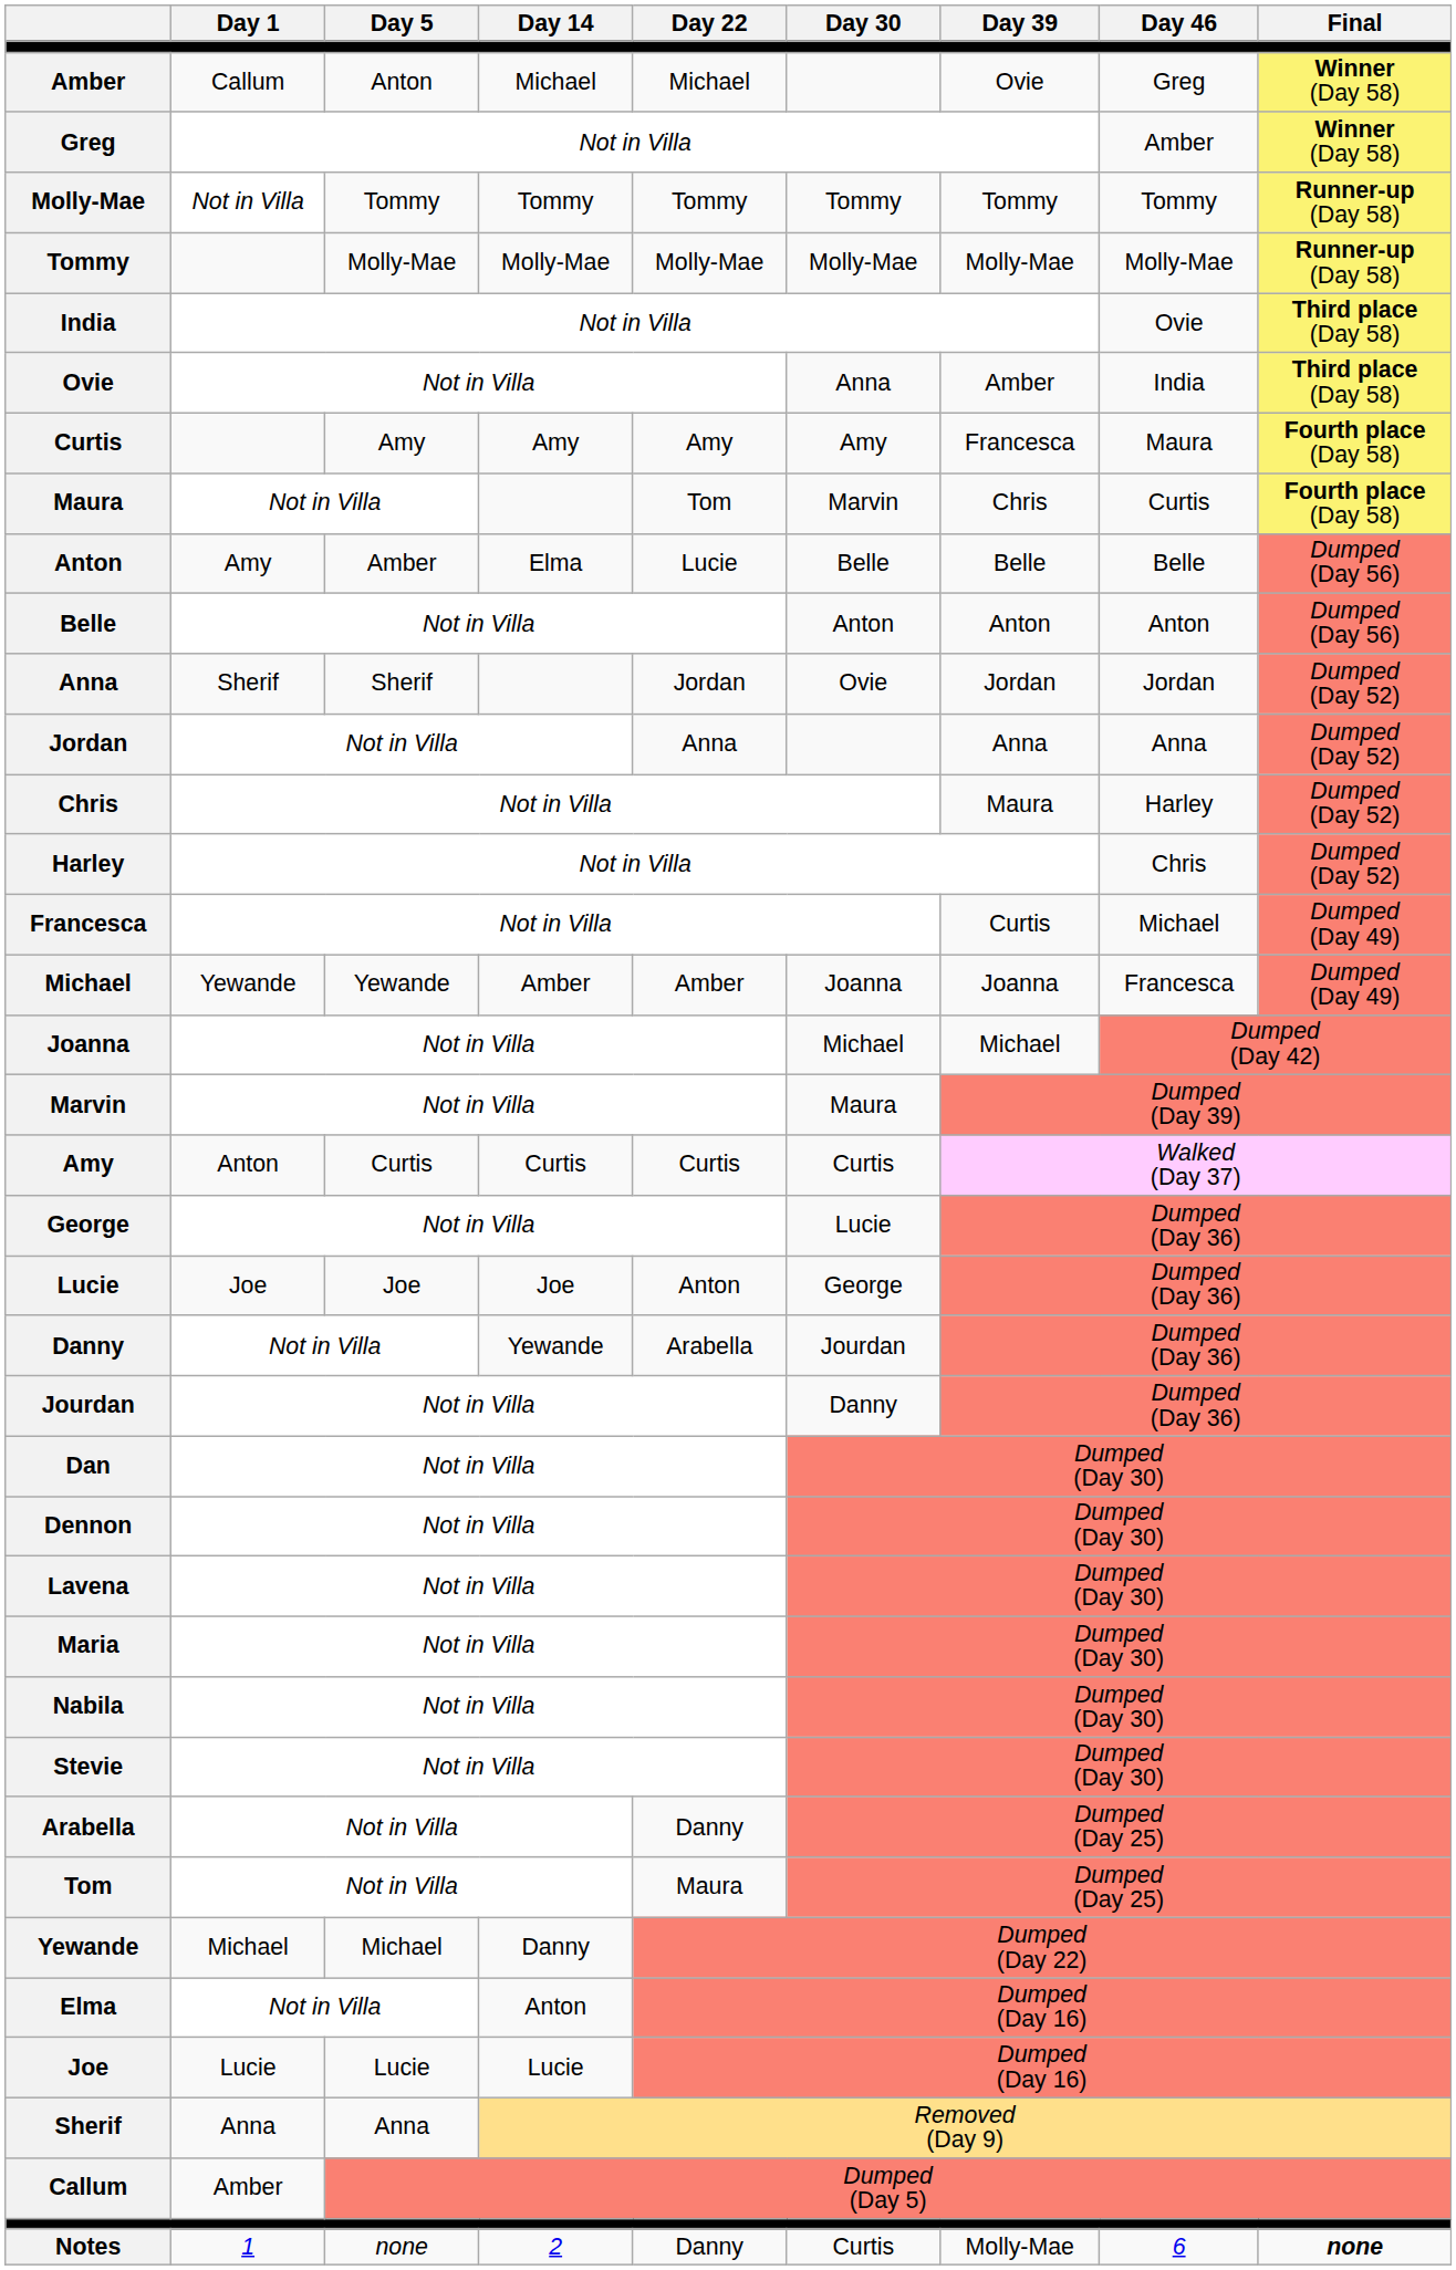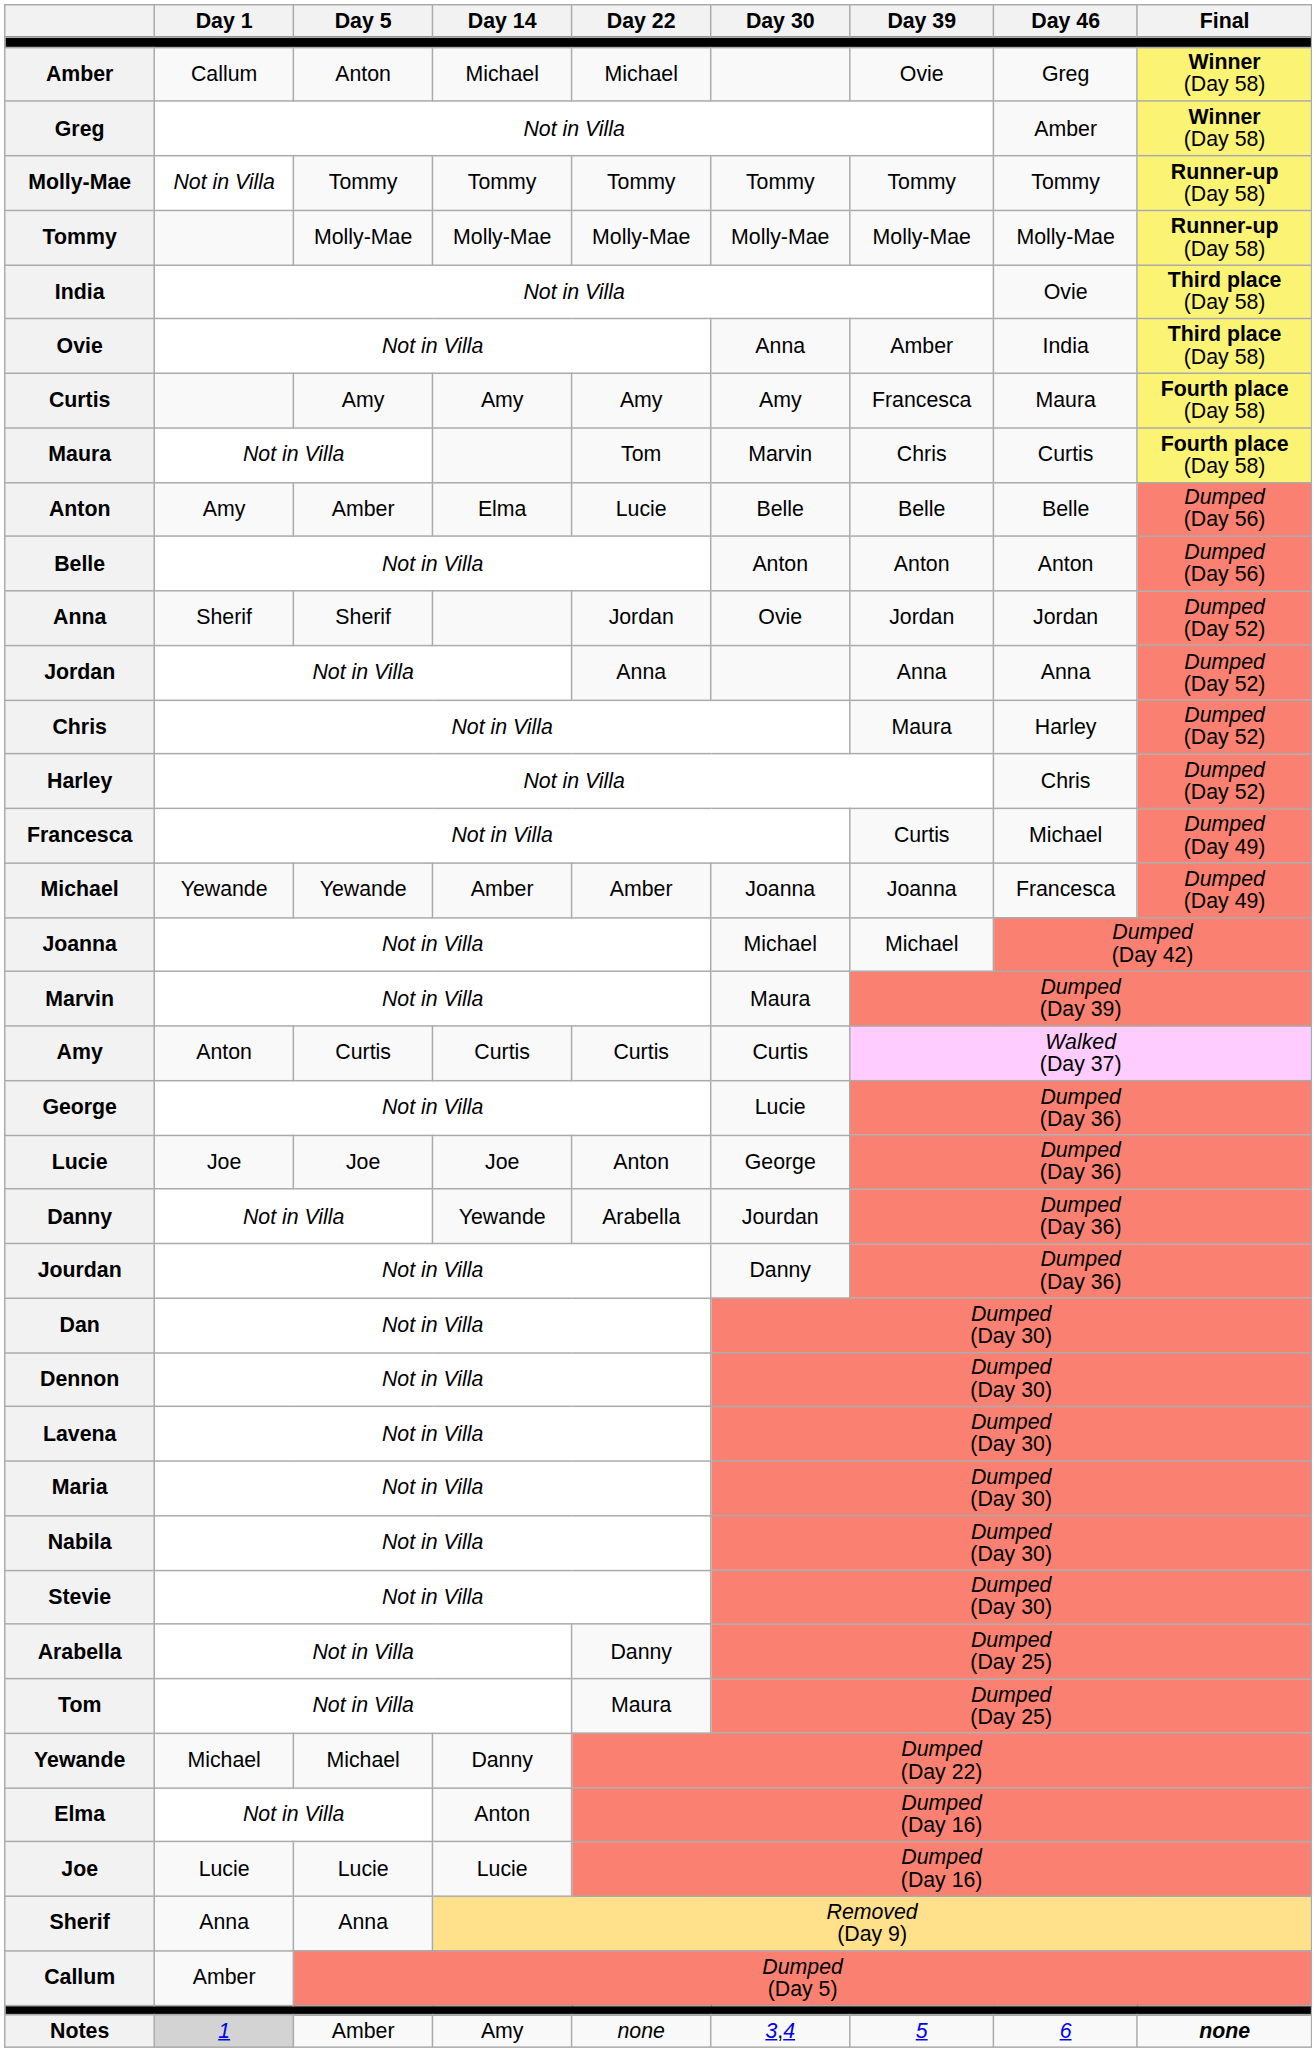 <table class="wikitable nowrap" style="text-align:center; font-size:90%; line-height:15px; width:100%">
 <tr>
 <th style="width:8%"></th>
 <th style="width:8%">Day 1</th>
 <th style="width:8%">Day 5</th>
 <th style="width:8%">Day 14</th>
 <th style="width:8%">Day 22</th>
 <th style="width:8%">Day 30</th>
 <th style="width:8%">Day 39</th>
 <th style="width:8%">Day 46</th>
 <th style="width:10%">Final</th>
 </tr>
 <tr>
 <th colspan="9" style="background:#000"></th>
 </tr>
 <tr>
 <th>Amber</th>
 <td>Callum</td>
 <td>Anton</td>
 <td>Michael</td>
 <td>Michael</td>
 <td></td>
 <td>Ovie</td>
 <td>Greg</td>
 <td style="background:#FBF373"><strong>Winner</strong><br> (Day 58)</td>
 </tr>
 <tr>
 <th>Greg</th>
 <td colspan="6" style="background:#fff;"><em>Not in Villa</em></td>
 <td>Amber</td>
 <td style="background:#FBF373"><strong>Winner</strong><br> (Day 58)</td>
 </tr>
 <tr>
 <th>Molly-Mae</th>
 <td style="background:#fff;"><em>Not in Villa</em></td>
 <td>Tommy</td>
 <td>Tommy</td>
 <td>Tommy</td>
 <td>Tommy</td>
 <td>Tommy</td>
 <td>Tommy</td>
 <td style="background:#FBF373"><strong>Runner-up</strong><br> (Day 58)</td>
 </tr>
 <tr>
 <th>Tommy</th>
 <td></td>
 <td>Molly-Mae</td>
 <td>Molly-Mae</td>
 <td>Molly-Mae</td>
 <td>Molly-Mae</td>
 <td>Molly-Mae</td>
 <td>Molly-Mae</td>
 <td style="background:#FBF373"><strong>Runner-up</strong><br> (Day 58)</td>
 </tr>
 <tr>
 <th>India</th>
 <td colspan="6" style="background:#fff;"><em>Not in Villa</em></td>
 <td>Ovie</td>
 <td style="background:#FBF373"><strong>Third place</strong><br> (Day 58)</td>
 </tr>
 <tr>
 <th>Ovie</th>
 <td colspan="4" style="background:#fff;"><em>Not in Villa</em></td>
 <td>Anna</td>
 <td>Amber</td>
 <td>India</td>
 <td style="background:#FBF373"><strong>Third place</strong><br> (Day 58)</td>
 </tr>
 <tr>
 <th>Curtis</th>
 <td></td>
 <td>Amy</td>
 <td>Amy</td>
 <td>Amy</td>
 <td>Amy</td>
 <td>Francesca</td>
 <td>Maura</td>
 <td style="background:#FBF373"><strong>Fourth place</strong><br> (Day 58)</td>
 </tr>
 <tr>
 <th>Maura</th>
 <td colspan="2" style="background:#fff;"><em>Not in Villa</em></td>
 <td></td>
 <td>Tom</td>
 <td>Marvin</td>
 <td>Chris</td>
 <td>Curtis</td>
 <td style="background:#FBF373"><strong>Fourth place</strong><br> (Day 58)</td>
 </tr>
 <tr>
 <th>Anton</th>
 <td>Amy</td>
 <td>Amber</td>
 <td>Elma</td>
 <td>Lucie</td>
 <td>Belle</td>
 <td>Belle</td>
 <td>Belle</td>
 <td style="background:salmon;"><em>Dumped</em><br> (Day 56)</td>
 </tr>
 <tr>
 <th>Belle</th>
 <td colspan="4" style="background:#fff;"><em>Not in Villa</em></td>
 <td>Anton</td>
 <td>Anton</td>
 <td>Anton</td>
 <td style="background:salmon;"><em>Dumped</em><br> (Day 56)</td>
 </tr>
 <tr>
 <th>Anna</th>
 <td>Sherif</td>
 <td>Sherif</td>
 <td></td>
 <td>Jordan</td>
 <td>Ovie</td>
 <td>Jordan</td>
 <td>Jordan</td>
 <td style="background:salmon;"><em>Dumped</em><br> (Day 52)</td>
 </tr>
 <tr>
 <th>Jordan</th>
 <td colspan="3" style="background:#fff;"><em>Not in Villa</em></td>
 <td>Anna</td>
 <td></td>
 <td>Anna</td>
 <td>Anna</td>
 <td style="background:salmon;"><em>Dumped</em><br> (Day 52)</td>
 </tr>
 <tr>
 <th>Chris</th>
 <td colspan="5" style="background:#fff;"><em>Not in Villa</em></td>
 <td>Maura</td>
 <td>Harley</td>
 <td style="background:salmon;"><em>Dumped</em><br> (Day 52)</td>
 </tr>
 <tr>
 <th>Harley</th>
 <td colspan="6" style="background:#fff;"><em>Not in Villa</em></td>
 <td>Chris</td>
 <td style="background:salmon;"><em>Dumped</em><br> (Day 52)</td>
 </tr>
 <tr>
 <th>Francesca</th>
 <td colspan="5" style="background:#fff;"><em>Not in Villa</em></td>
 <td>Curtis</td>
 <td>Michael</td>
 <td style="background:salmon;"><em>Dumped</em><br> (Day 49)</td>
 </tr>
 <tr>
 <th>Michael</th>
 <td>Yewande</td>
 <td>Yewande</td>
 <td>Amber</td>
 <td>Amber</td>
 <td>Joanna</td>
 <td>Joanna</td>
 <td>Francesca</td>
 <td style="background:salmon;"><em>Dumped</em><br> (Day 49)</td>
 </tr>
 <tr>
 <th>Joanna</th>
 <td colspan="4" style="background:#fff;"><em>Not in Villa</em></td>
 <td>Michael</td>
 <td>Michael</td>
 <td colspan="2" style="background:salmon;"><em>Dumped</em><br> (Day 42)</td>
 </tr>
 <tr>
 <th>Marvin</th>
 <td colspan="4" style="background:#fff;"><em>Not in Villa</em></td>
 <td>Maura</td>
 <td colspan="3" style="background:salmon;"><em>Dumped</em><br> (Day 39)</td>
 </tr>
 <tr>
 <th>Amy</th>
 <td>Anton</td>
 <td>Curtis</td>
 <td>Curtis</td>
 <td>Curtis</td>
 <td>Curtis</td>
 <td colspan="3" style="background:#FCF"><em>Walked</em><br> (Day 37)</td>
 </tr>
 <tr>
 <th>George</th>
 <td colspan="4" style="background:#fff;"><em>Not in Villa</em></td>
 <td>Lucie</td>
 <td colspan="3" style="background:salmon;"><em>Dumped</em><br> (Day 36)</td>
 </tr>
 <tr>
 <th>Lucie</th>
 <td>Joe</td>
 <td>Joe</td>
 <td>Joe</td>
 <td>Anton</td>
 <td>George</td>
 <td colspan="3" style="background:salmon;"><em>Dumped</em><br> (Day 36)</td>
 </tr>
 <tr>
 <th>Danny</th>
 <td colspan="2" style="background:#fff;"><em>Not in Villa</em></td>
 <td>Yewande</td>
 <td>Arabella</td>
 <td>Jourdan</td>
 <td colspan="3" style="background:salmon;"><em>Dumped</em><br> (Day 36)</td>
 </tr>
 <tr>
 <th>Jourdan</th>
 <td colspan="4" style="background:#fff;"><em>Not in Villa</em></td>
 <td>Danny</td>
 <td colspan="3" style="background:salmon;"><em>Dumped</em><br> (Day 36)</td>
 </tr>
 <tr>
 <th>Dan</th>
 <td colspan="4" style="background:#fff;"><em>Not in Villa</em></td>
 <td colspan="4" style="background:salmon;"><em>Dumped</em><br> (Day 30)</td>
 </tr>
 <tr>
 <th>Dennon</th>
 <td colspan="4" style="background:#fff;"><em>Not in Villa</em></td>
 <td colspan="4" style="background:salmon;"><em>Dumped</em><br> (Day 30)</td>
 </tr>
 <tr>
 <th>Lavena</th>
 <td colspan="4" style="background:#fff;"><em>Not in Villa</em></td>
 <td colspan="4" style="background:salmon;"><em>Dumped</em><br> (Day 30)</td>
 </tr>
 <tr>
 <th>Maria</th>
 <td colspan="4" style="background:#fff;"><em>Not in Villa</em></td>
 <td colspan="4" style="background:salmon;"><em>Dumped</em><br> (Day 30)</td>
 </tr>
 <tr>
 <th>Nabila</th>
 <td colspan="4" style="background:#fff;"><em>Not in Villa</em></td>
 <td colspan="4" style="background:salmon;"><em>Dumped</em><br> (Day 30)</td>
 </tr>
 <tr>
 <th>Stevie</th>
 <td colspan="4" style="background:#fff;"><em>Not in Villa</em></td>
 <td colspan="4" style="background:salmon;"><em>Dumped</em><br> (Day 30)</td>
 </tr>
 <tr>
 <th>Arabella</th>
 <td colspan="3" style="background:#fff;"><em>Not in Villa</em></td>
 <td>Danny</td>
 <td colspan="4" style="background:salmon;"><em>Dumped</em><br> (Day 25)</td>
 </tr>
 <tr>
 <th>Tom</th>
 <td colspan="3" style="background:#fff;"><em>Not in Villa</em></td>
 <td>Maura</td>
 <td colspan="4" style="background:salmon;"><em>Dumped</em><br> (Day 25)</td>
 </tr>
 <tr>
 <th>Yewande</th>
 <td>Michael</td>
 <td>Michael</td>
 <td>Danny</td>
 <td colspan="5" style="background:salmon;"><em>Dumped</em><br> (Day 22)</td>
 </tr>
 <tr>
 <th>Elma</th>
 <td colspan="2" style="background:#fff;"><em>Not in Villa</em></td>
 <td>Anton</td>
 <td colspan="5" style="background:salmon;"><em>Dumped</em><br> (Day 16)</td>
 </tr>
 <tr>
 <th>Joe</th>
 <td>Lucie</td>
 <td>Lucie</td>
 <td>Lucie</td>
 <td colspan="5" style="background:salmon;"><em>Dumped</em><br> (Day 16)</td>
 </tr>
 <tr>
 <th>Sherif</th>
 <td>Anna</td>
 <td>Anna</td>
 <td colspan="6" style="background:#ffe08b;"><em>Removed</em><br> (Day 9)</td>
 </tr>
 <tr>
 <th>Callum</th>
 <td>Amber</td>
 <td colspan="7" style="background:salmon;"><em>Dumped</em><br> (Day 5)</td>
 </tr>
 <tr>
 <th colspan="9" style="background:#000"></th>
 </tr>
 <tr>
 <th>Notes</th>
-<td><em><a href='#'>1</a></em></td>
+<td style="background: lightgrey;"><em><a href='#'>1</a></em></td>
+<td>Amber</td>
+<td>Amy</td>
 <td><em>none</em></td>
-<td><em><a href='#'>2</a></em></td>
-<td>Danny</td>
-<td>Curtis</td>
-<td>Molly-Mae</td>
+<td><em><a href='#'>3</a></em>,<em><a href='#'>4</a></em></td>
+<td><em><a href='#'>5</a></em></td>
 <td><em><a href='#'>6</a></em></td>
 <td><strong><em>none</em></strong></td>
 </tr>
 </table>
